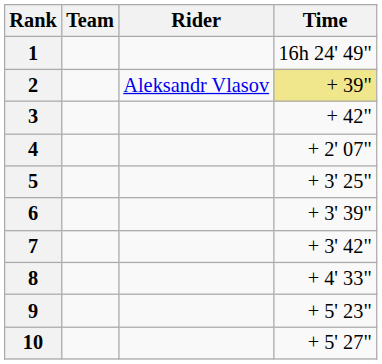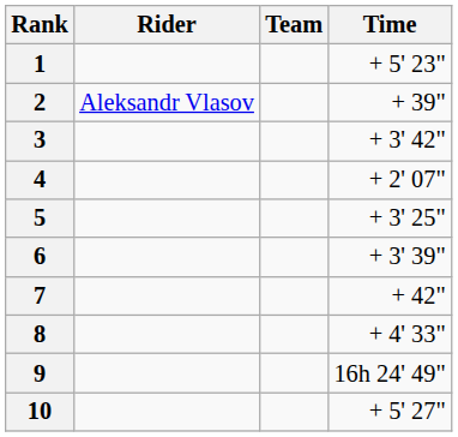 <table class="wikitable" margin-bottom:0;">
 <tr>
 <th scope="col">Rank</th>
+<th scope="col">Rider</th>
 <th scope="col">Team</th>
-<th scope="col">Rider</th>
 <th scope="col">Time</th>
 </tr>
 <tr>
 <th scope="row">1</th>
+<td> </td>
 <td></td>
-<td> </td>
-<td align="right">16h 24' 49"</td>
+<td align="right">+ 5' 23"</td>
 </tr>
 <tr>
 <th scope="row">2</th>
+<td> <a href='#'>Aleksandr Vlasov</a></td>
 <td></td>
-<td> <a href='#'>Aleksandr Vlasov</a></td>
-<td align="right" style="background: khaki;">+ 39"</td>
+<td align="right">+ 39"</td>
 </tr>
 <tr>
 <th scope="row">3</th>
+<td> </td>
 <td></td>
-<td> </td>
-<td align="right">+ 42"</td>
+<td align="right">+ 3' 42"</td>
 </tr>
 <tr>
 <th scope="row">4</th>
 <td></td>
 <td></td>
 <td align="right">+ 2' 07"</td>
 </tr>
 <tr>
 <th scope="row">5</th>
 <td></td>
 <td></td>
 <td align="right">+ 3' 25"</td>
 </tr>
 <tr>
 <th scope="row">6</th>
 <td></td>
 <td></td>
 <td align="right">+ 3' 39"</td>
 </tr>
 <tr>
 <th scope="row">7</th>
+<td> </td>
 <td></td>
-<td> </td>
-<td align="right">+ 3' 42"</td>
+<td align="right">+ 42"</td>
 </tr>
 <tr>
 <th scope="row">8</th>
 <td></td>
 <td></td>
 <td align="right">+ 4' 33"</td>
 </tr>
 <tr>
 <th scope="row">9</th>
 <td></td>
 <td></td>
-<td align="right">+ 5' 23"</td>
+<td align="right">16h 24' 49"</td>
 </tr>
 <tr>
 <th scope="row">10</th>
 <td></td>
 <td></td>
 <td align="right">+ 5' 27"</td>
 </tr>
 </table>
